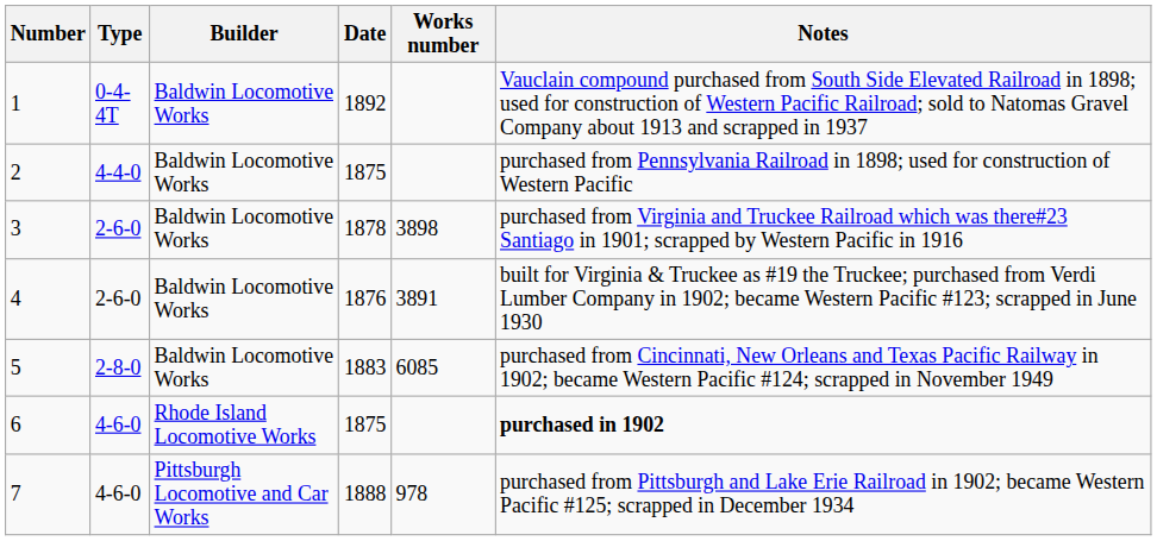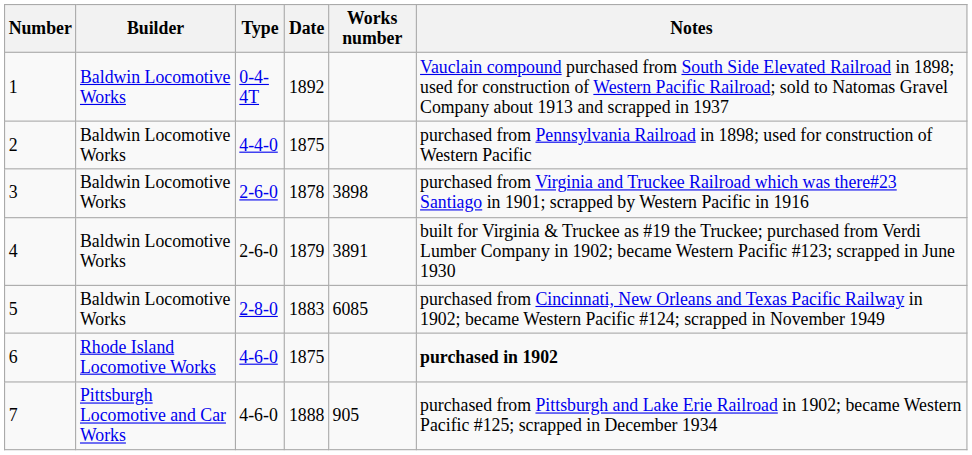 <table class="wikitable">
 <tr>
 <th>Number</th>
+<th>Builder</th>
 <th>Type</th>
-<th>Builder</th>
 <th>Date</th>
 <th>Works number</th>
 <th>Notes</th>
 </tr>
 <tr>
 <td>1</td>
+<td><a href='#'>Baldwin Locomotive Works</a></td>
 <td><a href='#'>0-4-4T</a></td>
-<td><a href='#'>Baldwin Locomotive Works</a></td>
 <td>1892</td>
 <td></td>
 <td><a href='#'>Vauclain compound</a> purchased from <a href='#'>South Side Elevated Railroad</a> in 1898; used for construction of <a href='#'>Western Pacific Railroad</a>; sold to Natomas Gravel Company about 1913 and scrapped in 1937</td>
 </tr>
 <tr>
 <td>2</td>
+<td>Baldwin Locomotive Works</td>
 <td><a href='#'>4-4-0</a></td>
-<td>Baldwin Locomotive Works</td>
 <td>1875</td>
 <td></td>
 <td>purchased from <a href='#'>Pennsylvania Railroad</a> in 1898; used for construction of Western Pacific</td>
 </tr>
 <tr>
 <td>3</td>
+<td>Baldwin Locomotive Works</td>
 <td><a href='#'>2-6-0</a></td>
-<td>Baldwin Locomotive Works</td>
 <td>1878</td>
 <td>3898</td>
 <td>purchased from <a href='#'>Virginia and Truckee Railroad which was there#23 Santiago</a> in 1901; scrapped by Western Pacific in 1916</td>
 </tr>
 <tr>
 <td>4</td>
+<td>Baldwin Locomotive Works</td>
 <td>2-6-0</td>
-<td>Baldwin Locomotive Works</td>
-<td>1876</td>
+<td>1879</td>
 <td>3891</td>
 <td>built for Virginia & Truckee as #19 the Truckee; purchased from Verdi Lumber Company in 1902; became Western Pacific #123; scrapped in June 1930</td>
 </tr>
 <tr>
 <td>5</td>
+<td>Baldwin Locomotive Works</td>
 <td><a href='#'>2-8-0</a></td>
-<td>Baldwin Locomotive Works</td>
 <td>1883</td>
 <td>6085</td>
 <td>purchased from <a href='#'>Cincinnati, New Orleans and Texas Pacific Railway</a> in 1902; became Western Pacific #124; scrapped in November 1949</td>
 </tr>
 <tr>
 <td>6</td>
+<td><a href='#'>Rhode Island Locomotive Works</a></td>
 <td><a href='#'>4-6-0</a></td>
-<td><a href='#'>Rhode Island Locomotive Works</a></td>
 <td>1875</td>
 <td></td>
 <td><strong>purchased in 1902</strong></td>
 </tr>
 <tr>
 <td>7</td>
+<td><a href='#'>Pittsburgh Locomotive and Car Works</a></td>
 <td>4-6-0</td>
-<td><a href='#'>Pittsburgh Locomotive and Car Works</a></td>
 <td>1888</td>
-<td>978</td>
+<td>905</td>
 <td>purchased from <a href='#'>Pittsburgh and Lake Erie Railroad</a> in 1902; became Western Pacific #125; scrapped in December 1934</td>
 </tr>
 </table>
